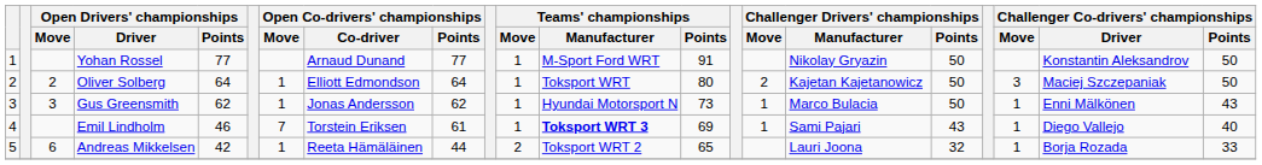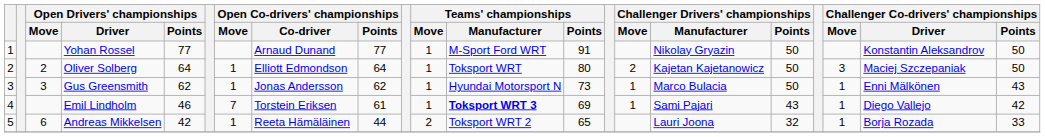 <table class="wikitable" style="font-size:85%;">
 <tr>
 <th rowspan="2"></th>
 <th rowspan="7" style="width:5px;"></th>
 <th colspan="3" nowrap>Open Drivers' championships</th>
 <th rowspan="7" style="width:5px;"></th>
 <th colspan="3" nowrap>Open Co-drivers' championships</th>
 <th rowspan="7" style="width:5px;"></th>
 <th colspan="3" nowrap>Teams' championships</th>
 <th rowspan="7" style="width:5px;"></th>
 <th colspan="3" nowrap>Challenger Drivers' championships</th>
 <th rowspan="7" style="width:5px;"></th>
 <th colspan="3" nowrap>Challenger Co-drivers' championships</th>
 </tr>
 <tr>
 <th>Move</th>
 <th>Driver</th>
 <th>Points</th>
 <th>Move</th>
 <th>Co-driver</th>
 <th>Points</th>
 <th>Move</th>
 <th>Manufacturer</th>
 <th>Points</th>
 <th>Move</th>
 <th>Manufacturer</th>
 <th>Points</th>
 <th>Move</th>
 <th>Driver</th>
 <th>Points</th>
 </tr>
 <tr>
 <td align="center">1</td>
 <td align="center"></td>
 <td><a href='#'>Yohan Rossel</a></td>
 <td align="center">77</td>
 <td align="center"></td>
 <td><a href='#'>Arnaud Dunand</a></td>
 <td align="center">77</td>
 <td align="center"> 1</td>
 <td><a href='#'>M-Sport Ford WRT</a></td>
 <td align="center">91</td>
 <td align="center"></td>
 <td><a href='#'>Nikolay Gryazin</a></td>
 <td align="center">50</td>
 <td align="center"></td>
 <td><a href='#'>Konstantin Aleksandrov</a></td>
 <td align="center">50</td>
 </tr>
 <tr>
 <td align="center">2</td>
 <td align="center"> 2</td>
 <td><a href='#'>Oliver Solberg</a></td>
 <td align="center">64</td>
 <td align="center"> 1</td>
 <td><a href='#'>Elliott Edmondson</a></td>
 <td align="center">64</td>
 <td align="center"> 1</td>
 <td><a href='#'>Toksport WRT</a></td>
 <td align="center">80</td>
 <td align="center"> 2</td>
 <td><a href='#'>Kajetan Kajetanowicz</a></td>
 <td align="center">50</td>
 <td align="center"> 3</td>
 <td><a href='#'>Maciej Szczepaniak</a></td>
 <td align="center">50</td>
 </tr>
 <tr>
 <td align="center">3</td>
 <td align="center"> 3</td>
 <td><a href='#'>Gus Greensmith</a></td>
 <td align="center">62</td>
 <td align="center"> 1</td>
 <td><a href='#'>Jonas Andersson</a></td>
 <td align="center">62</td>
 <td align="center"> 1</td>
 <td><a href='#'>Hyundai Motorsport N</a></td>
 <td align="center">73</td>
 <td align="center"> 1</td>
 <td><a href='#'>Marco Bulacia</a></td>
 <td align="center">50</td>
 <td align="center"> 1</td>
 <td><a href='#'>Enni Mälkönen</a></td>
 <td align="center">43</td>
 </tr>
 <tr>
 <td align="center">4</td>
 <td align="center"></td>
 <td><a href='#'>Emil Lindholm</a></td>
 <td align="center">46</td>
 <td align="center"> 7</td>
 <td><a href='#'>Torstein Eriksen</a></td>
 <td align="center">61</td>
 <td align="center"> 1</td>
 <td><strong><a href='#'>Toksport WRT 3</a></strong></td>
 <td align="center">69</td>
 <td align="center"> 1</td>
 <td><a href='#'>Sami Pajari</a></td>
 <td align="center">43</td>
 <td align="center"> 1</td>
 <td><a href='#'>Diego Vallejo</a></td>
-<td align="center">40</td>
+<td align="center">42</td>
 </tr>
 <tr>
 <td align="center">5</td>
 <td align="center"> 6</td>
 <td><a href='#'>Andreas Mikkelsen</a></td>
 <td align="center">42</td>
 <td align="center"> 1</td>
 <td><a href='#'>Reeta Hämäläinen</a></td>
 <td align="center">44</td>
 <td align="center"> 2</td>
 <td><a href='#'>Toksport WRT 2</a></td>
 <td align="center">65</td>
 <td align="center"></td>
 <td><a href='#'>Lauri Joona</a></td>
 <td align="center">32</td>
 <td align="center"> 1</td>
 <td><a href='#'>Borja Rozada</a></td>
 <td align="center">33</td>
 </tr>
 <tr>
 </tr>
 </table>
